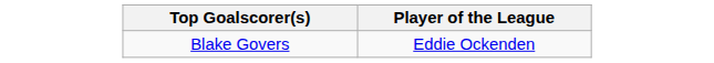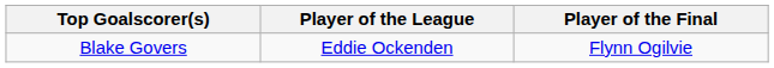 <table class=wikitable style="margin:auto; text-align:center">
 <tr>
 <th style="width: 220px;">Top Goalscorer(s)</th>
 <th style="width: 220px;">Player of the League</th>
+<th style="width: 220px;">Player of the Final</th>
 </tr>
 <tr>
 <td> <a href='#'>Blake Govers</a></td>
 <td> <a href='#'>Eddie Ockenden</a></td>
+<td> <a href='#'>Flynn Ogilvie</a></td>
 </tr>
 </table>
